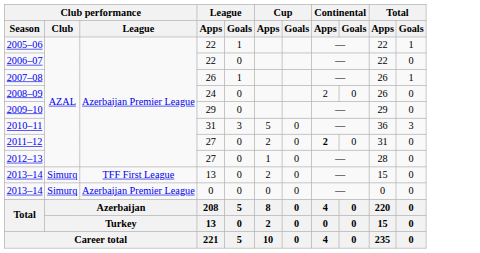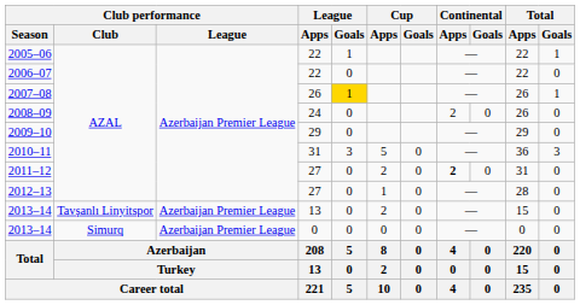 <table class="wikitable" style="text-align:center">
 <tr>
 <th colspan=3>Club performance</th>
 <th colspan=2>League</th>
 <th colspan=2>Cup</th>
 <th colspan=2>Continental</th>
 <th colspan=2>Total</th>
 </tr>
 <tr>
 <th>Season</th>
 <th>Club</th>
 <th>League</th>
 <th>Apps</th>
 <th>Goals</th>
 <th>Apps</th>
 <th>Goals</th>
 <th>Apps</th>
 <th>Goals</th>
 <th>Apps</th>
 <th>Goals</th>
 </tr>
 <tr>
 <td><a href='#'>2005–06</a></td>
 <td rowspan="8"><a href='#'>AZAL</a></td>
 <td rowspan="8"><a href='#'>Azerbaijan Premier League</a></td>
 <td>22</td>
 <td>1</td>
 <td></td>
 <td></td>
 <td colspan="2">—</td>
 <td>22</td>
 <td>1</td>
 </tr>
 <tr>
 <td><a href='#'>2006–07</a></td>
 <td>22</td>
 <td>0</td>
 <td></td>
 <td></td>
 <td colspan="2">—</td>
 <td>22</td>
 <td>0</td>
 </tr>
 <tr>
 <td><a href='#'>2007–08</a></td>
 <td>26</td>
-<td>1</td>
+<td style="background: gold;">1</td>
 <td></td>
 <td></td>
 <td colspan="2">—</td>
 <td>26</td>
 <td>1</td>
 </tr>
 <tr>
 <td><a href='#'>2008–09</a></td>
 <td>24</td>
 <td>0</td>
 <td></td>
 <td></td>
 <td>2</td>
 <td>0</td>
 <td>26</td>
 <td>0</td>
 </tr>
 <tr>
 <td><a href='#'>2009–10</a></td>
 <td>29</td>
 <td>0</td>
 <td></td>
 <td></td>
 <td colspan="2">—</td>
 <td>29</td>
 <td>0</td>
 </tr>
 <tr>
 <td><a href='#'>2010–11</a></td>
 <td>31</td>
 <td>3</td>
 <td>5</td>
 <td>0</td>
 <td colspan="2">—</td>
 <td>36</td>
 <td>3</td>
 </tr>
 <tr>
 <td><a href='#'>2011–12</a></td>
 <td>27</td>
 <td>0</td>
 <td>2</td>
 <td>0</td>
 <td><strong>2</strong></td>
 <td>0</td>
 <td>31</td>
 <td>0</td>
 </tr>
 <tr>
 <td><a href='#'>2012–13</a></td>
 <td>27</td>
 <td>0</td>
 <td>1</td>
 <td>0</td>
 <td colspan="2">—</td>
 <td>28</td>
 <td>0</td>
 </tr>
 <tr>
 <td><a href='#'>2013–14</a></td>
-<td><a href='#'>Simurq</a></td>
-<td><a href='#'>TFF First League</a></td>
+<td><a href='#'>Tavşanlı Linyitspor</a></td>
+<td><a href='#'>Azerbaijan Premier League</a></td>
 <td>13</td>
 <td>0</td>
 <td>2</td>
 <td>0</td>
 <td colspan="2">—</td>
 <td>15</td>
 <td>0</td>
 </tr>
 <tr>
 <td><a href='#'>2013–14</a></td>
 <td><a href='#'>Simurq</a></td>
 <td><a href='#'>Azerbaijan Premier League</a></td>
 <td>0</td>
 <td>0</td>
 <td>0</td>
 <td>0</td>
 <td colspan="2">—</td>
 <td>0</td>
 <td>0</td>
 </tr>
 <tr>
 <th rowspan=2>Total</th>
 <th colspan=2>Azerbaijan</th>
 <th>208</th>
 <th>5</th>
 <th>8</th>
 <th>0</th>
 <th>4</th>
 <th>0</th>
 <th>220</th>
 <th>0</th>
 </tr>
 <tr>
 <th colspan=2>Turkey</th>
 <th>13</th>
 <th>0</th>
 <th>2</th>
 <th>0</th>
 <th>0</th>
 <th>0</th>
 <th>15</th>
 <th>0</th>
 </tr>
 <tr>
 <th colspan=3>Career total</th>
 <th>221</th>
 <th>5</th>
 <th>10</th>
 <th>0</th>
 <th>4</th>
 <th>0</th>
 <th>235</th>
 <th>0</th>
 </tr>
 </table>
